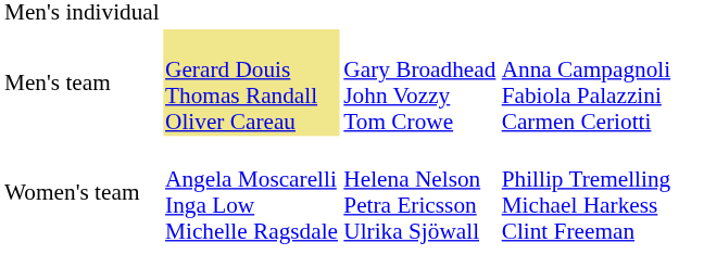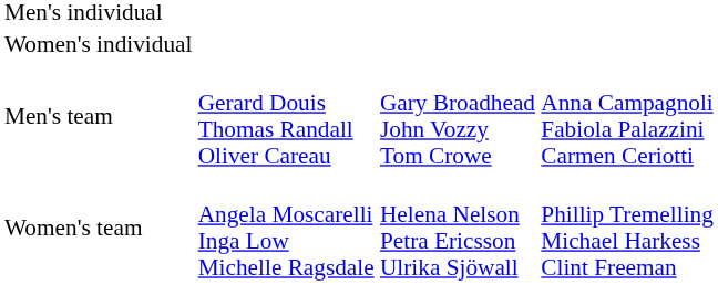 <table>
 <tr>
 <td>Men's individual</td>
 <td></td>
 <td></td>
 <td></td>
 </tr>
 <tr>
+<td>Women's individual</td>
+<td></td>
+<td></td>
+<td></td>
+</tr>
+<tr>
 <td>Men's team</td>
-<td style="background: khaki;"> <br> <a href='#'>Gerard Douis</a> <br> <a href='#'>Thomas Randall</a> <br> <a href='#'>Oliver Careau</a></td>
+<td> <br> <a href='#'>Gerard Douis</a> <br> <a href='#'>Thomas Randall</a> <br> <a href='#'>Oliver Careau</a></td>
 <td> <br> <a href='#'>Gary Broadhead</a> <br> <a href='#'>John Vozzy</a> <br> <a href='#'>Tom Crowe</a></td>
 <td> <br> <a href='#'>Anna Campagnoli</a> <br> <a href='#'>Fabiola Palazzini</a> <br> <a href='#'>Carmen Ceriotti</a></td>
 </tr>
 <tr>
 <td>Women's team</td>
 <td> <br> <a href='#'>Angela Moscarelli</a> <br> <a href='#'>Inga Low</a> <br> <a href='#'>Michelle Ragsdale</a></td>
 <td> <br> <a href='#'>Helena Nelson</a> <br> <a href='#'>Petra Ericsson</a> <br> <a href='#'>Ulrika Sjöwall</a></td>
 <td> <br> <a href='#'>Phillip Tremelling</a> <br> <a href='#'>Michael Harkess</a> <br> <a href='#'>Clint Freeman</a></td>
 </tr>
 <tr>
 </tr>
 </table>
